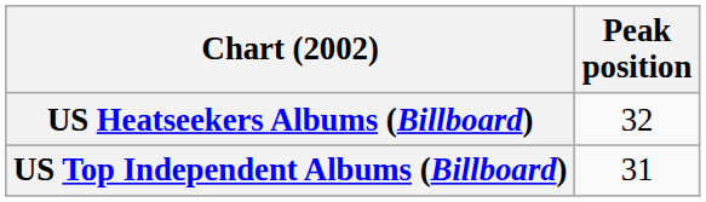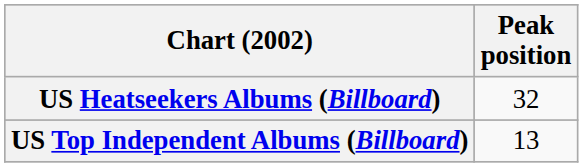 <table class="wikitable sortable plainrowheaders" style="text-align:center">
 <tr>
 <th scope="col">Chart (2002)</th>
 <th scope="col">Peak<br>position</th>
 </tr>
 <tr>
 <th scope="row">US <a href='#'>Heatseekers Albums</a> (<em><a href='#'>Billboard</a></em>)</th>
 <td align="center">32</td>
 </tr>
 <tr>
 <th scope="row">US <a href='#'>Top Independent Albums</a> (<em><a href='#'>Billboard</a></em>)</th>
-<td align="center">31</td>
+<td align="center">13</td>
 </tr>
 </table>
